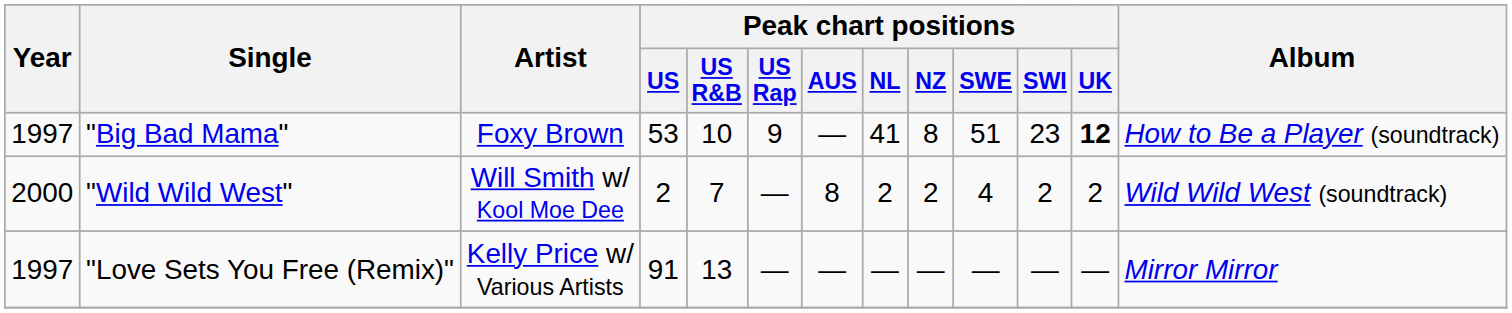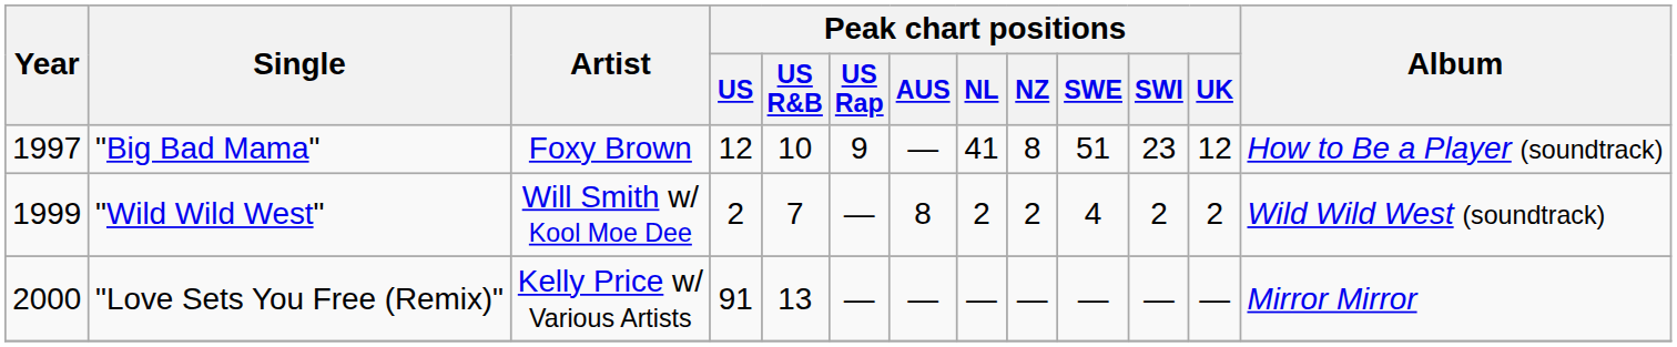 <table class="wikitable" style="text-align:center;">
 <tr>
 <th rowspan="2">Year</th>
 <th rowspan="2">Single</th>
 <th rowspan="2">Artist</th>
 <th colspan="9">Peak chart positions</th>
 <th rowspan="2">Album</th>
 </tr>
 <tr style="font-size:smaller;">
 <th width="20"><a href='#'>US</a></th>
 <th width="20"><a href='#'>US R&B</a></th>
 <th width="20"><a href='#'>US Rap</a></th>
 <th width="20"><a href='#'>AUS</a><br></th>
 <th width="20"><a href='#'>NL</a><br></th>
 <th width="20"><a href='#'>NZ</a><br></th>
 <th width="20"><a href='#'>SWE</a><br></th>
 <th width="20"><a href='#'>SWI</a><br></th>
 <th width="20"><a href='#'>UK</a><br></th>
 </tr>
 <tr>
 <td>1997</td>
 <td align="left">"<a href='#'>Big Bad Mama</a>"</td>
 <td><a href='#'>Foxy Brown</a></td>
-<td>53</td>
+<td>12</td>
 <td>10</td>
 <td>9</td>
 <td>—</td>
 <td>41</td>
 <td>8</td>
 <td>51</td>
 <td>23</td>
-<td><strong>12</strong></td>
+<td>12</td>
 <td align="left"><em><a href='#'>How to Be a Player</a></em> <small>(soundtrack)</small></td>
 </tr>
 <tr>
-<td>2000</td>
+<td>1999</td>
 <td align="left">"<a href='#'>Wild Wild West</a>"</td>
 <td><a href='#'>Will Smith</a> w/<br><small><a href='#'>Kool Moe Dee</a></small></td>
 <td>2</td>
 <td>7</td>
 <td>—</td>
 <td>8</td>
 <td>2</td>
 <td>2</td>
 <td>4</td>
 <td>2</td>
 <td>2</td>
 <td align="left"><em><a href='#'>Wild Wild West</a></em> <small>(soundtrack)</small></td>
 </tr>
 <tr>
-<td>1997</td>
+<td>2000</td>
 <td align="left">"Love Sets You Free (Remix)"</td>
 <td><a href='#'>Kelly Price</a> w/<br><small>Various Artists</small></td>
 <td>91</td>
 <td>13</td>
 <td>—</td>
 <td>—</td>
 <td>—</td>
 <td>—</td>
 <td>—</td>
 <td>—</td>
 <td>—</td>
 <td align="left"><em><a href='#'>Mirror Mirror</a></em></td>
 </tr>
 <tr>
 </tr>
 </table>
